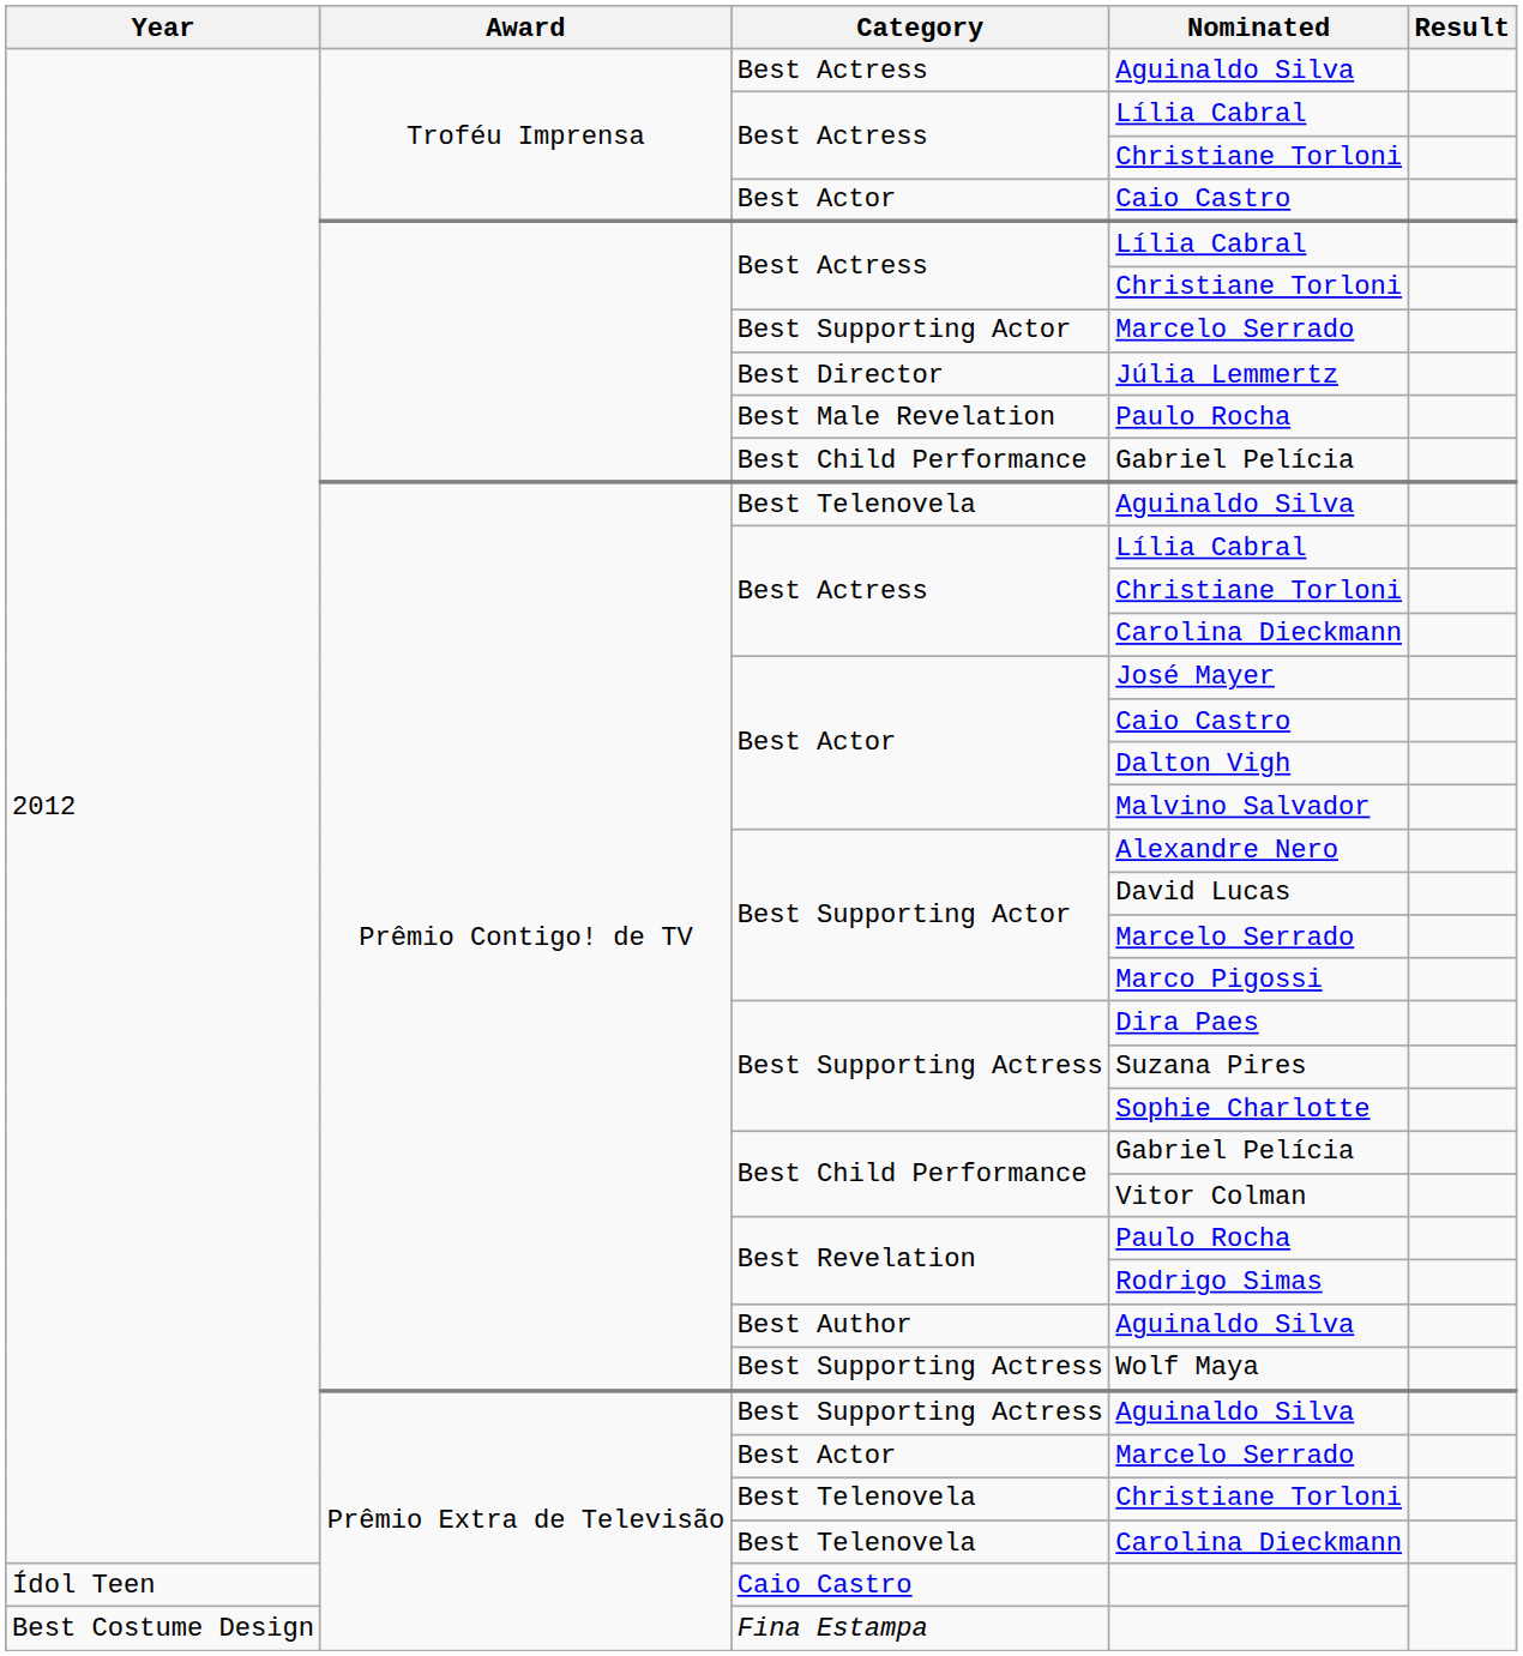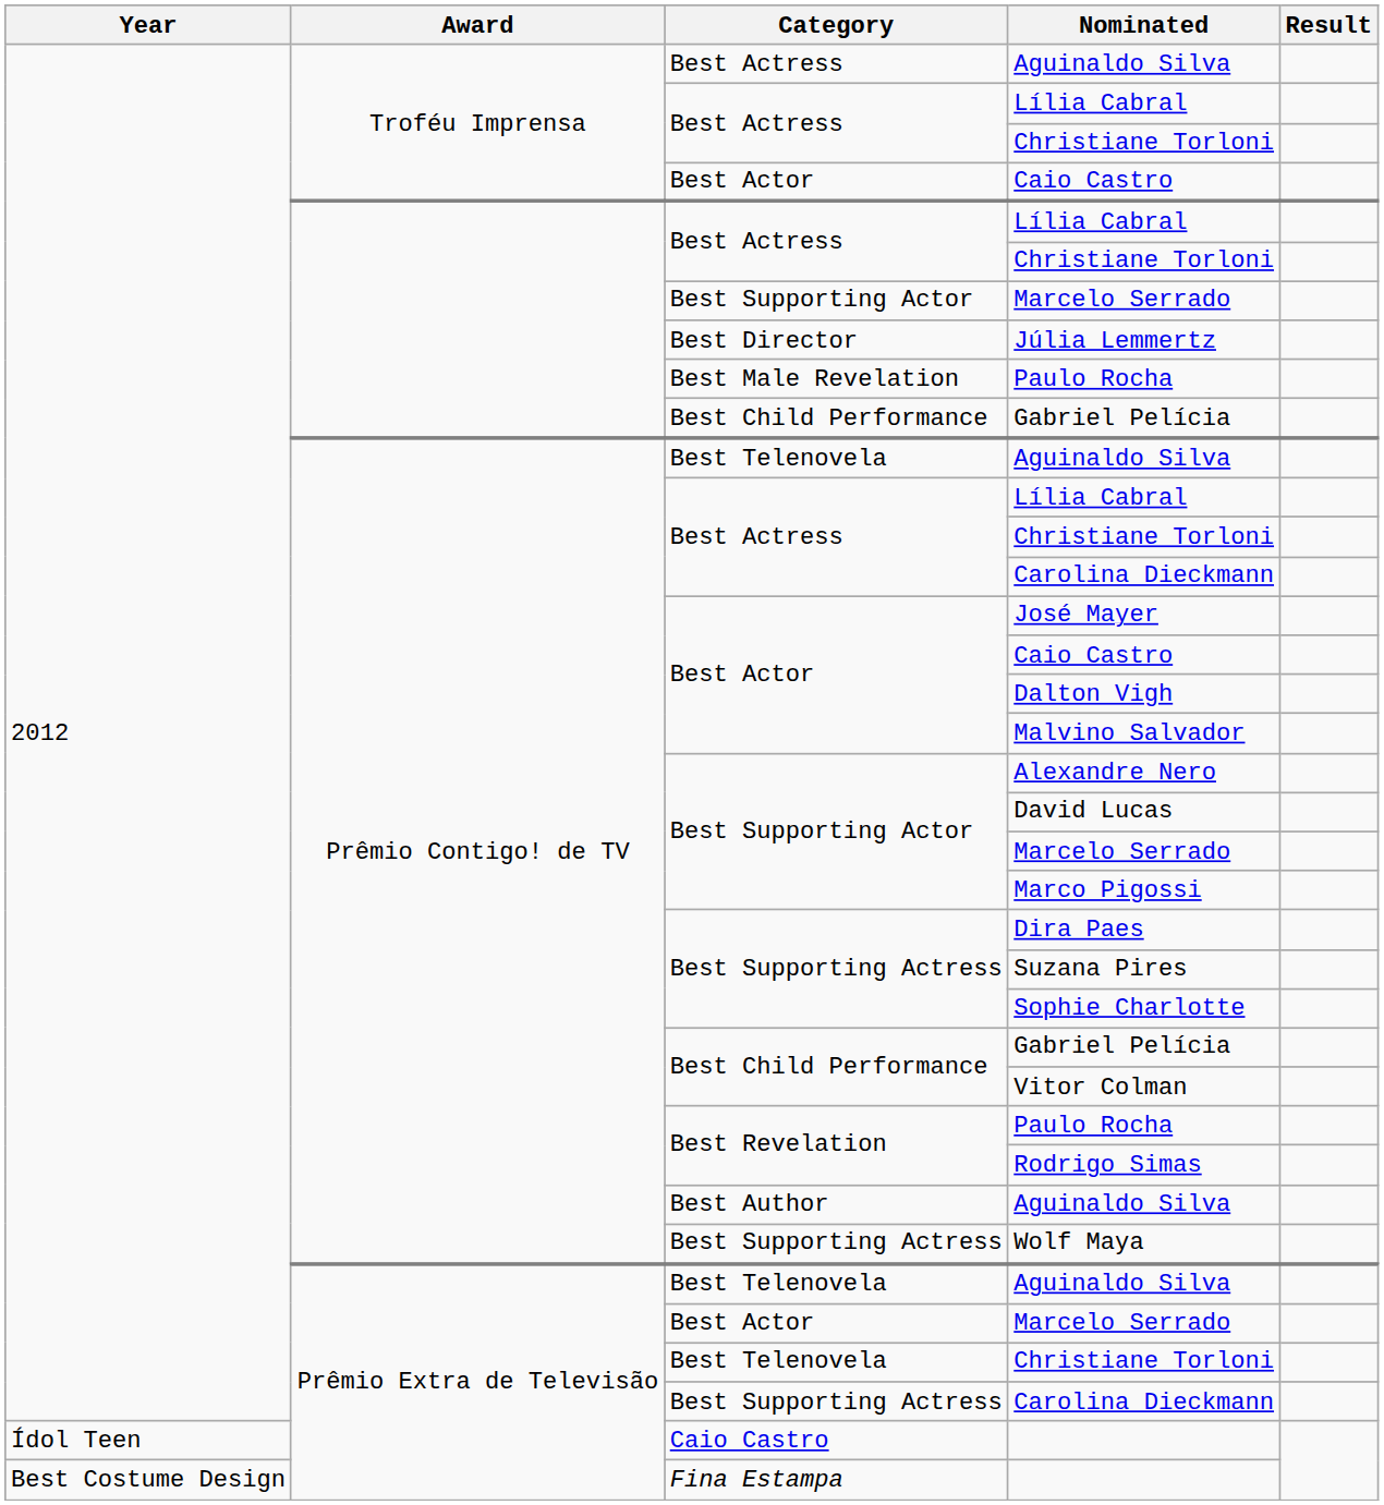 <table class="wikitable">
 <tr>
 <th>Year</th>
 <th>Award</th>
 <th>Category</th>
 <th>Nominated</th>
 <th>Result</th>
 </tr>
 <tr>
 <td rowspan="38">2012</td>
 <td rowspan="4" style="text-align:center;">Troféu Imprensa</td>
 <td>Best Actress</td>
 <td><a href='#'>Aguinaldo Silva</a></td>
 <td></td>
 </tr>
 <tr>
 <td rowspan="2">Best Actress</td>
 <td><a href='#'>Lília Cabral</a></td>
 <td></td>
 </tr>
 <tr>
 <td><a href='#'>Christiane Torloni</a></td>
 <td></td>
 </tr>
 <tr>
 <td>Best Actor</td>
 <td><a href='#'>Caio Castro</a></td>
 <td></td>
 </tr>
 <tr>
 </tr>
 <tr style="border-top:2px solid gray;">
 <td rowspan="6"></td>
 <td rowspan="2">Best Actress</td>
 <td><a href='#'>Lília Cabral</a></td>
 <td></td>
 </tr>
 <tr>
 <td><a href='#'>Christiane Torloni</a></td>
 <td></td>
 </tr>
 <tr>
 <td>Best Supporting Actor</td>
 <td><a href='#'>Marcelo Serrado</a></td>
 <td></td>
 </tr>
 <tr>
 <td>Best Director</td>
 <td><a href='#'>Júlia Lemmertz</a></td>
 <td></td>
 </tr>
 <tr>
 <td>Best Male Revelation</td>
 <td><a href='#'>Paulo Rocha</a></td>
 <td></td>
 </tr>
 <tr>
 <td>Best Child Performance</td>
 <td>Gabriel Pelícia</td>
 <td></td>
 </tr>
 <tr>
 </tr>
 <tr style="border-top:2px solid gray;">
 <td rowspan="21" style="text-align:center;">Prêmio Contigo! de TV</td>
 <td>Best Telenovela</td>
 <td><a href='#'>Aguinaldo Silva</a></td>
 <td></td>
 </tr>
 <tr>
 <td rowspan="3">Best Actress</td>
 <td><a href='#'>Lília Cabral</a></td>
 <td></td>
 </tr>
 <tr>
 <td><a href='#'>Christiane Torloni</a></td>
 <td></td>
 </tr>
 <tr>
 <td><a href='#'>Carolina Dieckmann</a></td>
 <td></td>
 </tr>
 <tr>
 <td rowspan="4">Best Actor</td>
 <td><a href='#'>José Mayer</a></td>
 <td></td>
 </tr>
 <tr>
 <td><a href='#'>Caio Castro</a></td>
 <td></td>
 </tr>
 <tr>
 <td><a href='#'>Dalton Vigh</a></td>
 <td></td>
 </tr>
 <tr>
 <td><a href='#'>Malvino Salvador</a></td>
 <td></td>
 </tr>
 <tr>
 <td rowspan="4">Best Supporting Actor</td>
 <td><a href='#'>Alexandre Nero</a></td>
 <td></td>
 </tr>
 <tr>
 <td>David Lucas</td>
 <td></td>
 </tr>
 <tr>
 <td><a href='#'>Marcelo Serrado</a></td>
 <td></td>
 </tr>
 <tr>
 <td><a href='#'>Marco Pigossi</a></td>
 <td></td>
 </tr>
 <tr>
 <td rowspan="3">Best Supporting Actress</td>
 <td><a href='#'>Dira Paes</a></td>
 <td></td>
 </tr>
 <tr>
 <td>Suzana Pires</td>
 <td></td>
 </tr>
 <tr>
 <td><a href='#'>Sophie Charlotte</a></td>
 <td></td>
 </tr>
 <tr>
 <td rowspan="2">Best Child Performance</td>
 <td>Gabriel Pelícia</td>
 <td></td>
 </tr>
 <tr>
 <td>Vitor Colman</td>
 <td></td>
 </tr>
 <tr>
 <td rowspan="2">Best Revelation</td>
 <td><a href='#'>Paulo Rocha</a></td>
 <td></td>
 </tr>
 <tr>
 <td><a href='#'>Rodrigo Simas</a></td>
 <td></td>
 </tr>
 <tr>
 <td>Best Author</td>
 <td><a href='#'>Aguinaldo Silva</a></td>
 <td></td>
 </tr>
 <tr>
 <td>Best Supporting Actress</td>
 <td>Wolf Maya</td>
 <td></td>
 </tr>
 <tr>
 </tr>
 <tr style="border-top:2px solid gray;">
 <td rowspan="6" style="text-align:center;">Prêmio Extra de Televisão</td>
-<td>Best Supporting Actress</td>
+<td>Best Telenovela</td>
 <td><a href='#'>Aguinaldo Silva</a></td>
 <td></td>
 </tr>
 <tr>
 <td>Best Actor</td>
 <td><a href='#'>Marcelo Serrado</a></td>
 <td></td>
 </tr>
 <tr>
 <td>Best Telenovela</td>
 <td><a href='#'>Christiane Torloni</a></td>
 <td></td>
 </tr>
 <tr>
-<td>Best Telenovela</td>
+<td>Best Supporting Actress</td>
 <td><a href='#'>Carolina Dieckmann</a></td>
 <td></td>
 </tr>
 <tr>
 <td>Ídol Teen</td>
 <td><a href='#'>Caio Castro</a></td>
 <td></td>
 </tr>
 <tr>
 <td>Best Costume Design</td>
 <td><em>Fina Estampa</em></td>
 <td></td>
 </tr>
 <tr>
 </tr>
 </table>
